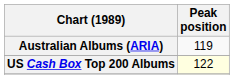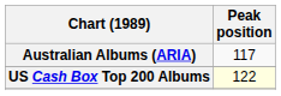 <table class="wikitable sortable plainrowheaders" style="text-align:center">
 <tr>
 <th scope="col">Chart (1989)</th>
 <th scope="col">Peak<br> position</th>
 </tr>
 <tr>
 <th scope="row">Australian Albums (<a href='#'>ARIA</a>)</th>
-<td>119</td>
+<td>117</td>
 </tr>
 <tr>
 </tr>
 <tr>
 <th scope="row">US <em><a href='#'>Cash Box</a></em> Top 200 Albums</th>
 <td style="background: lightyellow;">122</td>
 </tr>
 <tr>
 </tr>
 <tr>
 </tr>
 </table>
